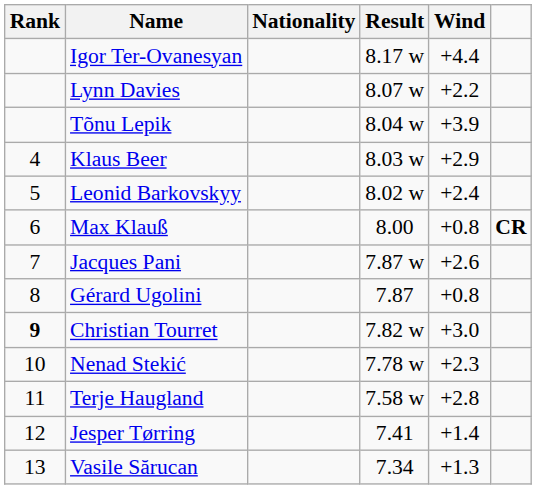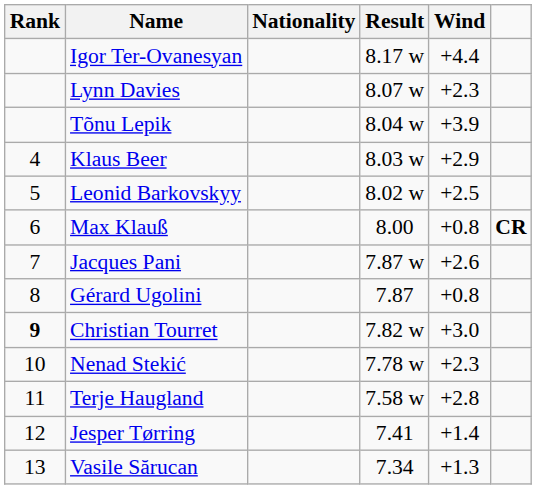 <table class="wikitable sortable" style="text-align:center">
 <tr>
 <th>Rank</th>
 <th>Name</th>
 <th>Nationality</th>
 <th>Result</th>
 <th>Wind</th>
 </tr>
 <tr>
 <td></td>
 <td align=left><a href='#'>Igor Ter-Ovanesyan</a></td>
 <td align=left></td>
 <td>8.17 w</td>
 <td>+4.4</td>
 <td></td>
 </tr>
 <tr>
 <td></td>
 <td align=left><a href='#'>Lynn Davies</a></td>
 <td align=left></td>
 <td>8.07 w</td>
-<td>+2.2</td>
+<td>+2.3</td>
 <td></td>
 </tr>
 <tr>
 <td></td>
 <td align=left><a href='#'>Tõnu Lepik</a></td>
 <td align=left></td>
 <td>8.04 w</td>
 <td>+3.9</td>
 <td></td>
 </tr>
 <tr>
 <td>4</td>
 <td align=left><a href='#'>Klaus Beer</a></td>
 <td align=left></td>
 <td>8.03 w</td>
 <td>+2.9</td>
 <td></td>
 </tr>
 <tr>
 <td>5</td>
 <td align=left><a href='#'>Leonid Barkovskyy</a></td>
 <td align=left></td>
 <td>8.02 w</td>
-<td>+2.4</td>
+<td>+2.5</td>
 <td></td>
 </tr>
 <tr>
 <td>6</td>
 <td align=left><a href='#'>Max Klauß</a></td>
 <td align=left></td>
 <td>8.00</td>
 <td>+0.8</td>
 <td><strong>CR</strong></td>
 </tr>
 <tr>
 <td>7</td>
 <td align=left><a href='#'>Jacques Pani</a></td>
 <td align=left></td>
 <td>7.87 w</td>
 <td>+2.6</td>
 <td></td>
 </tr>
 <tr>
 <td>8</td>
 <td align=left><a href='#'>Gérard Ugolini</a></td>
 <td align=left></td>
 <td>7.87</td>
 <td>+0.8</td>
 <td></td>
 </tr>
 <tr>
 <td><strong>9</strong></td>
 <td align=left><a href='#'>Christian Tourret</a></td>
 <td align=left></td>
 <td>7.82 w</td>
 <td>+3.0</td>
 <td></td>
 </tr>
 <tr>
 <td>10</td>
 <td align=left><a href='#'>Nenad Stekić</a></td>
 <td align=left></td>
 <td>7.78 w</td>
 <td>+2.3</td>
 <td></td>
 </tr>
 <tr>
 <td>11</td>
 <td align=left><a href='#'>Terje Haugland</a></td>
 <td align=left></td>
 <td>7.58 w</td>
 <td>+2.8</td>
 <td></td>
 </tr>
 <tr>
 <td>12</td>
 <td align=left><a href='#'>Jesper Tørring</a></td>
 <td align=left></td>
 <td>7.41</td>
 <td>+1.4</td>
 <td></td>
 </tr>
 <tr>
 <td>13</td>
 <td align=left><a href='#'>Vasile Sărucan</a></td>
 <td align=left></td>
 <td>7.34</td>
 <td>+1.3</td>
 <td></td>
 </tr>
 </table>
